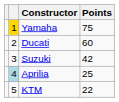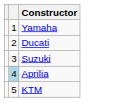 <table class="wikitable" style="font-size: 85%;">
 <tr>
 <th></th>
 <th></th>
 <th>Constructor</th>
-<th>Points</th>
 </tr>
 <tr>
 <td></td>
-<td align=center style="background: gold;">1</td>
+<td align=center>1</td>
 <td> <a href='#'>Yamaha</a></td>
-<td align=left>75</td>
 </tr>
 <tr>
 <td></td>
 <td align=center>2</td>
 <td> <a href='#'>Ducati</a></td>
-<td align=left>60</td>
 </tr>
 <tr>
 <td></td>
 <td align=center>3</td>
 <td> <a href='#'>Suzuki</a></td>
-<td align=left>42</td>
 </tr>
 <tr>
 <td></td>
 <td align=center style="background: lightblue;">4</td>
 <td> <a href='#'>Aprilia</a></td>
-<td align=left>25</td>
 </tr>
 <tr>
 <td></td>
 <td align=center>5</td>
 <td> <a href='#'>KTM</a></td>
-<td align=left>22</td>
 </tr>
 </table>
